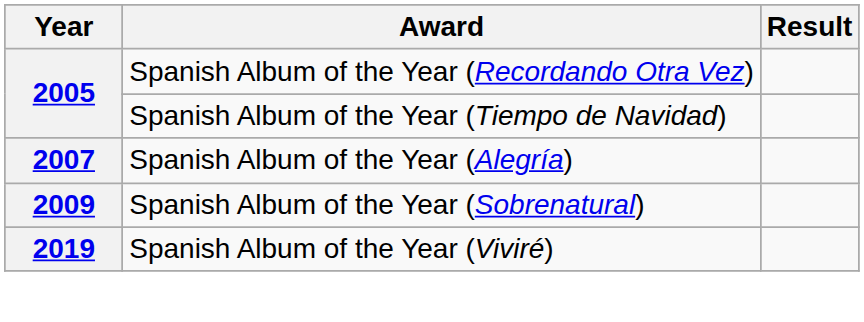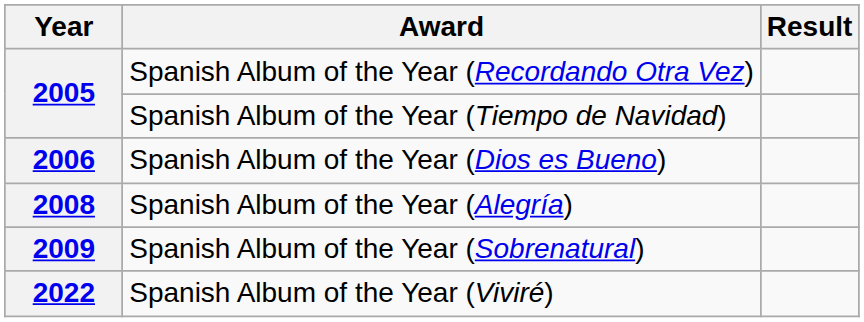 <table class="wikitable">
 <tr>
 <th width="60px">Year</th>
 <th>Award</th>
 <th>Result</th>
 </tr>
 <tr>
 <th rowspan="2"><a href='#'>2005</a></th>
 <td>Spanish Album of the Year (<em><a href='#'>Recordando Otra Vez</a></em>)</td>
 <td></td>
 </tr>
 <tr>
 <td>Spanish Album of the Year (<em>Tiempo de Navidad</em>)</td>
 <td></td>
 </tr>
 <tr>
-<th><a href='#'>2007</a></th>
+<th><a href='#'>2006</a></th>
+<td>Spanish Album of the Year (<em><a href='#'>Dios es Bueno</a></em>)</td>
+<td></td>
+</tr>
+<tr>
+<th><a href='#'>2008</a></th>
 <td>Spanish Album of the Year (<em><a href='#'>Alegría</a></em>)</td>
 <td></td>
 </tr>
 <tr>
 <th><a href='#'>2009</a></th>
 <td>Spanish Album of the Year (<em><a href='#'>Sobrenatural</a></em>)</td>
 <td></td>
 </tr>
 <tr>
-<th><a href='#'>2019</a></th>
+<th><a href='#'>2022</a></th>
 <td>Spanish Album of the Year (<em>Viviré</em>)</td>
 <td></td>
 </tr>
 </table>
